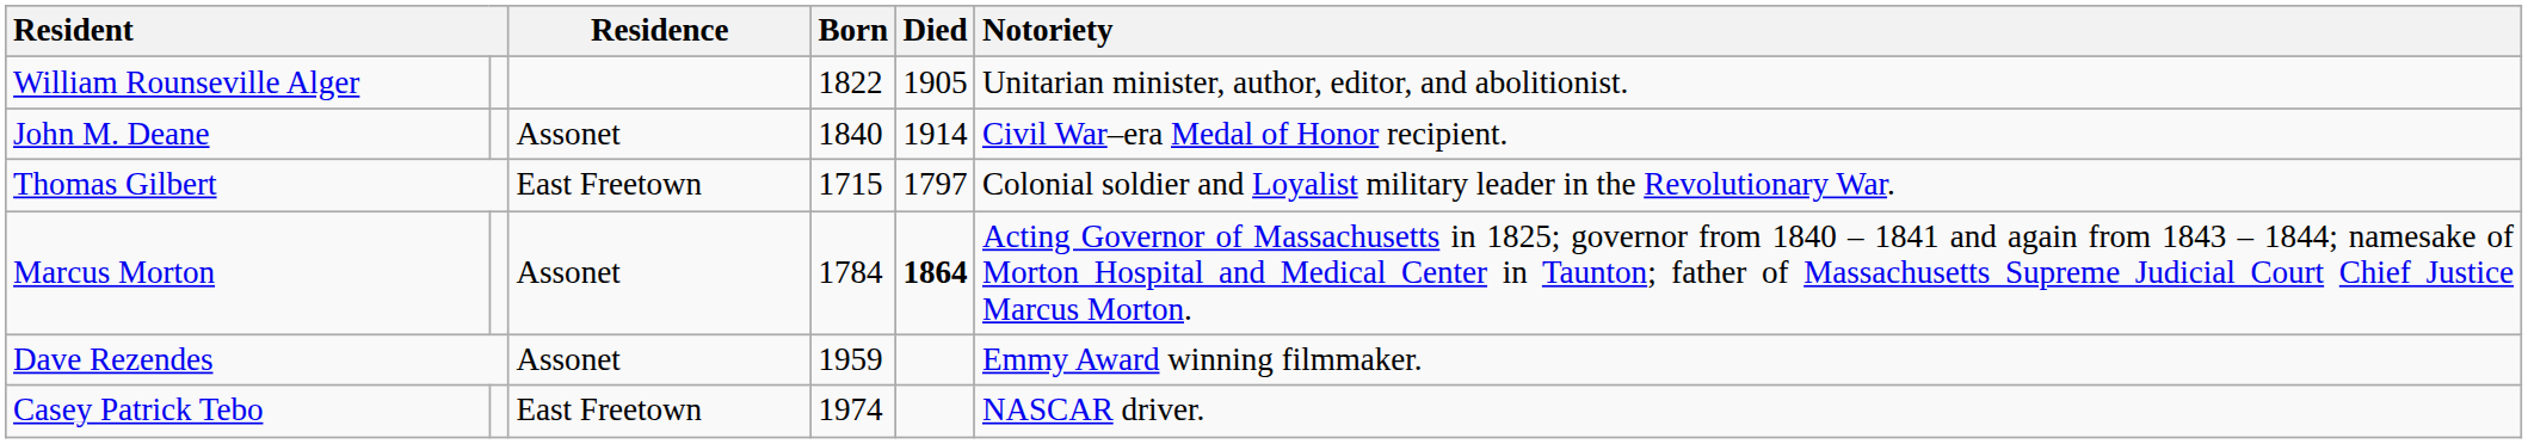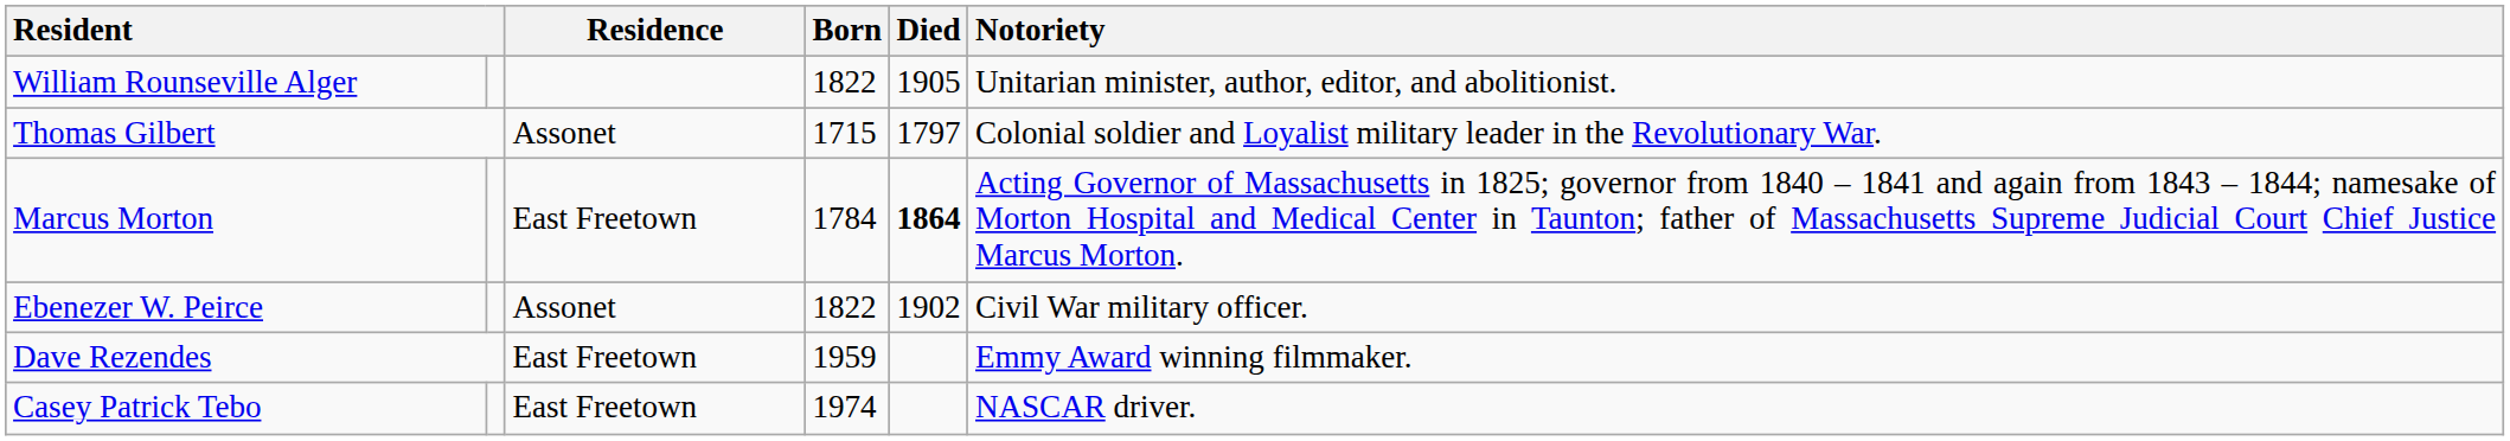 <table class=wikitable>
 <tr>
 <th style="text-align:left" width=20% colspan=2>Resident</th>
 <th width=12%>Residence</th>
 <th>Born</th>
 <th>Died</th>
 <th style="text-align:left">Notoriety</th>
 </tr>
 <tr>
 <td style="text-align:left"><a href='#'>William Rounseville Alger</a></td>
 <td align=center></td>
 <td></td>
 <td>1822</td>
 <td>1905</td>
 <td style="text-align:justify">Unitarian minister, author, editor, and abolitionist.</td>
 </tr>
 <tr>
-<td style="text-align:left"><a href='#'>John M. Deane</a></td>
-<td align=center></td>
+<td colspan=2 style="text-align:left"><a href='#'>Thomas Gilbert</a></td>
 <td>Assonet</td>
-<td>1840</td>
-<td>1914</td>
-<td style="text-align:justify"><a href='#'>Civil War</a>–era <a href='#'>Medal of Honor</a> recipient.</td>
-</tr>
-<tr>
-<td colspan=2 style="text-align:left"><a href='#'>Thomas Gilbert</a></td>
-<td>East Freetown</td>
 <td>1715</td>
 <td>1797</td>
 <td style="text-align:justify">Colonial soldier and <a href='#'>Loyalist</a> military leader in the <a href='#'>Revolutionary War</a>.</td>
 </tr>
 <tr>
 <td style="text-align:left"><a href='#'>Marcus Morton</a></td>
 <td align=center></td>
-<td>Assonet</td>
+<td>East Freetown</td>
 <td>1784</td>
 <td><strong>1864</strong></td>
 <td style="text-align:justify"><a href='#'>Acting Governor of Massachusetts</a> in 1825; governor from 1840 – 1841 and again from 1843 – 1844; namesake of <a href='#'>Morton Hospital and Medical Center</a> in <a href='#'>Taunton</a>; father of <a href='#'>Massachusetts Supreme Judicial Court</a> <a href='#'>Chief Justice</a> <a href='#'>Marcus Morton</a>.</td>
 </tr>
 <tr>
+<td style="text-align:left"><a href='#'>Ebenezer W. Peirce</a></td>
+<td align=center></td>
+<td>Assonet</td>
+<td>1822</td>
+<td>1902</td>
+<td style="text-align:justify">Civil War military officer.</td>
+</tr>
+<tr>
 <td colspan=2 style="text-align:left"><a href='#'>Dave Rezendes</a></td>
-<td>Assonet</td>
+<td>East Freetown</td>
 <td>1959</td>
 <td></td>
 <td style="text-align:justify"><a href='#'>Emmy Award</a> winning filmmaker.</td>
 </tr>
 <tr>
 <td style="text-align:left"><a href='#'>Casey Patrick Tebo</a></td>
 <td align=center></td>
 <td>East Freetown</td>
 <td>1974</td>
 <td></td>
 <td style="text-align:justify"><a href='#'>NASCAR</a> driver.</td>
 </tr>
 </table>
